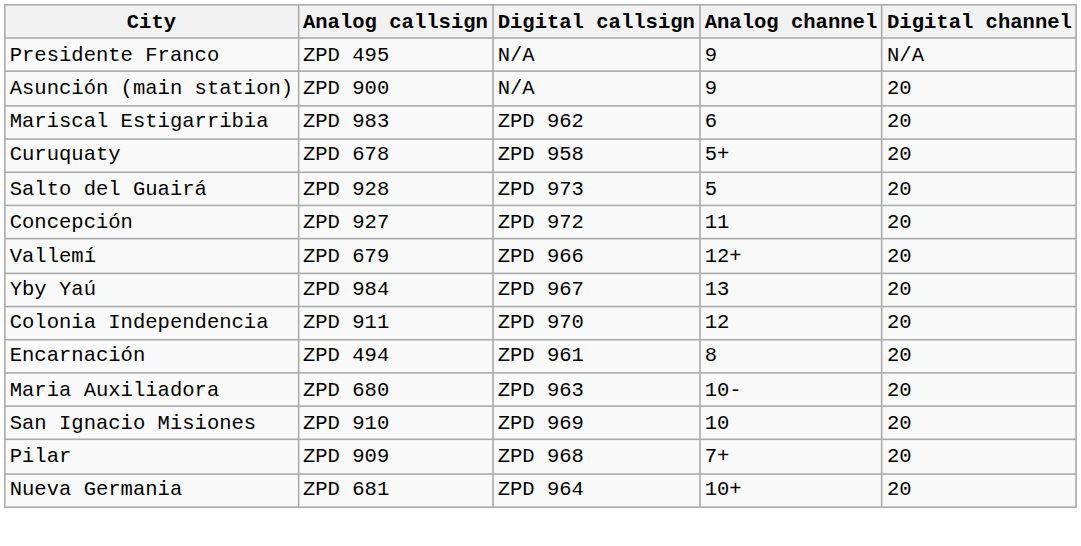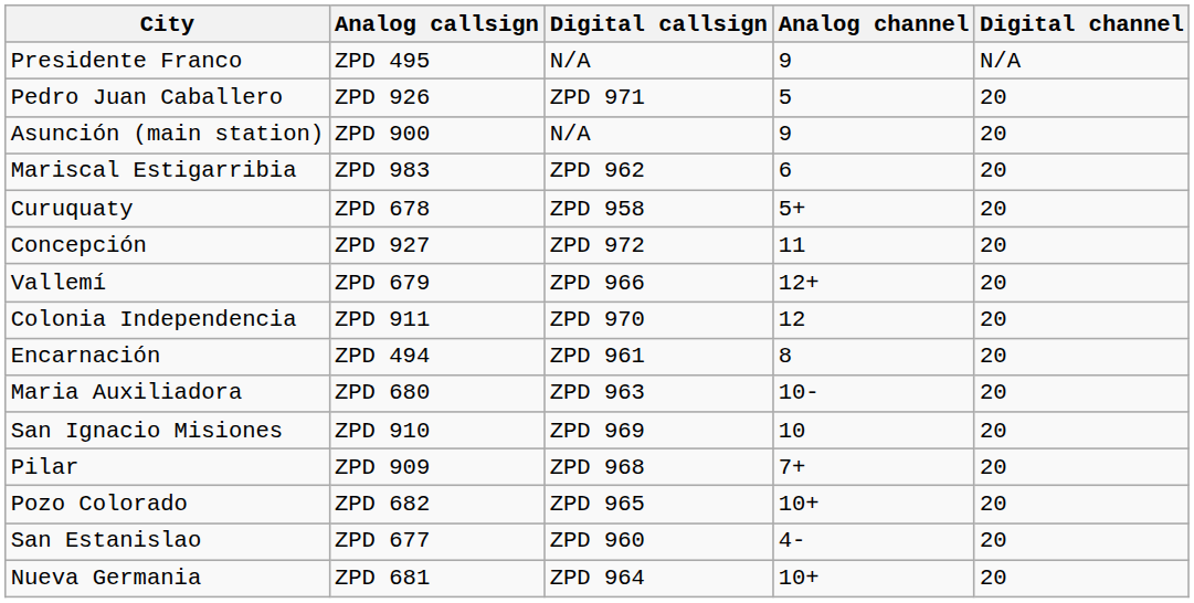 <table class="wikitable">
 <tr>
 <th>City</th>
 <th>Analog callsign</th>
 <th>Digital callsign</th>
 <th>Analog channel</th>
 <th>Digital channel</th>
 </tr>
 <tr>
 <td>Presidente Franco</td>
 <td>ZPD 495</td>
 <td>N/A</td>
 <td>9</td>
 <td>N/A</td>
+</tr>
+<tr>
+<td>Pedro Juan Caballero</td>
+<td>ZPD 926</td>
+<td>ZPD 971</td>
+<td>5</td>
+<td>20</td>
 </tr>
 <tr>
 <td>Asunción (main station)</td>
 <td>ZPD 900</td>
 <td>N/A</td>
 <td>9</td>
 <td>20</td>
 </tr>
 <tr>
 <td>Mariscal Estigarribia</td>
 <td>ZPD 983</td>
 <td>ZPD 962</td>
 <td>6</td>
 <td>20</td>
 </tr>
 <tr>
 <td>Curuquaty</td>
 <td>ZPD 678</td>
 <td>ZPD 958</td>
 <td>5+</td>
 <td>20</td>
 </tr>
 <tr>
-<td>Salto del Guairá</td>
-<td>ZPD 928</td>
-<td>ZPD 973</td>
-<td>5</td>
-<td>20</td>
-</tr>
-<tr>
 <td>Concepción</td>
 <td>ZPD 927</td>
 <td>ZPD 972</td>
 <td>11</td>
 <td>20</td>
 </tr>
 <tr>
 <td>Vallemí</td>
 <td>ZPD 679</td>
 <td>ZPD 966</td>
 <td>12+</td>
-<td>20</td>
-</tr>
-<tr>
-<td>Yby Yaú</td>
-<td>ZPD 984</td>
-<td>ZPD 967</td>
-<td>13</td>
 <td>20</td>
 </tr>
 <tr>
 <td>Colonia Independencia</td>
 <td>ZPD 911</td>
 <td>ZPD 970</td>
 <td>12</td>
 <td>20</td>
 </tr>
 <tr>
 <td>Encarnación</td>
 <td>ZPD 494</td>
 <td>ZPD 961</td>
 <td>8</td>
 <td>20</td>
 </tr>
 <tr>
 <td>Maria Auxiliadora</td>
 <td>ZPD 680</td>
 <td>ZPD 963</td>
 <td>10-</td>
 <td>20</td>
 </tr>
 <tr>
 <td>San Ignacio Misiones</td>
 <td>ZPD 910</td>
 <td>ZPD 969</td>
 <td>10</td>
 <td>20</td>
 </tr>
 <tr>
 <td>Pilar</td>
 <td>ZPD 909</td>
 <td>ZPD 968</td>
 <td>7+</td>
 <td>20</td>
 </tr>
 <tr>
+<td>Pozo Colorado</td>
+<td>ZPD 682</td>
+<td>ZPD 965</td>
+<td>10+</td>
+<td>20</td>
+</tr>
+<tr>
+<td>San Estanislao</td>
+<td>ZPD 677</td>
+<td>ZPD 960</td>
+<td>4-</td>
+<td>20</td>
+</tr>
+<tr>
 <td>Nueva Germania</td>
 <td>ZPD 681</td>
 <td>ZPD 964</td>
 <td>10+</td>
 <td>20</td>
 </tr>
 </table>
